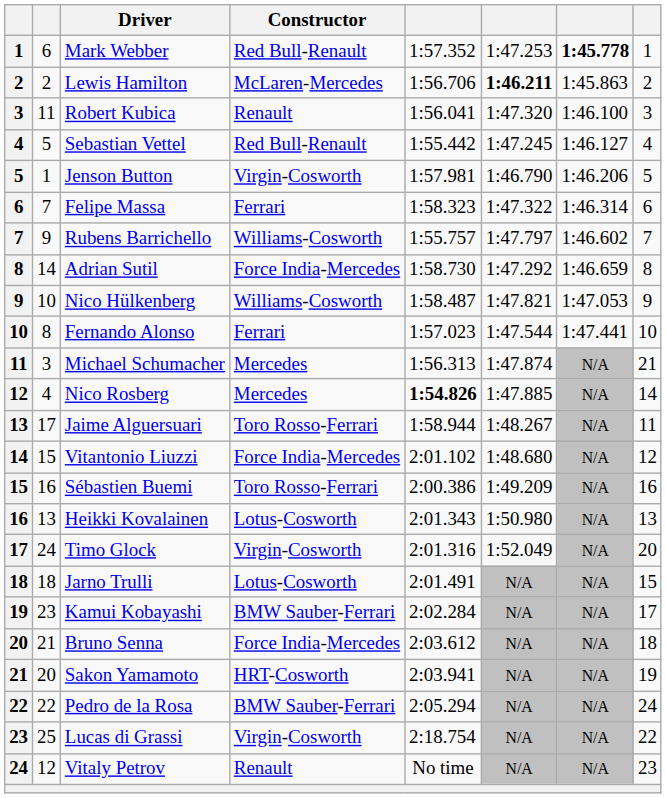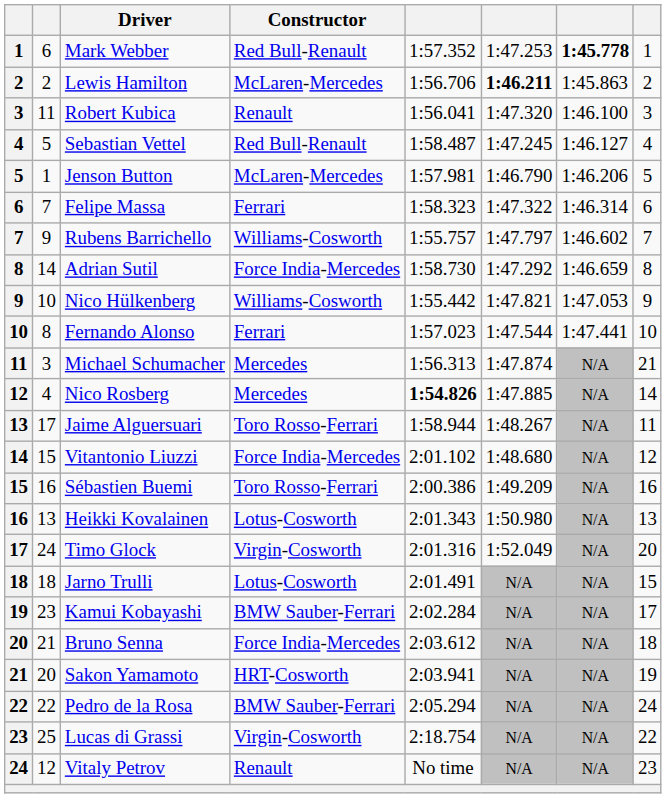 <table class="wikitable sortable" style="font-size: 85%">
 <tr>
 <th scope="col"></th>
 <th scope="col"></th>
 <th scope="col">Driver</th>
 <th scope="col">Constructor</th>
 <th scope="col"></th>
 <th scope="col"></th>
 <th scope="col"></th>
 <th scope="col"></th>
 </tr>
 <tr>
 <th scope="row">1</th>
 <td align="center">6</td>
 <td data-sort-value="WEB"> <a href='#'>Mark Webber</a></td>
 <td><a href='#'>Red Bull</a>-<a href='#'>Renault</a></td>
 <td>1:57.352</td>
 <td>1:47.253</td>
 <td><strong>1:45.778</strong></td>
 <td align="center">1</td>
 </tr>
 <tr>
 <th scope="row">2</th>
 <td align="center">2</td>
 <td data-sort-value="HAM"> <a href='#'>Lewis Hamilton</a></td>
 <td><a href='#'>McLaren</a>-<a href='#'>Mercedes</a></td>
 <td>1:56.706</td>
 <td><strong>1:46.211</strong></td>
 <td>1:45.863</td>
 <td align="center">2</td>
 </tr>
 <tr>
 <th scope="row">3</th>
 <td align="center">11</td>
 <td data-sort-value="KUB"> <a href='#'>Robert Kubica</a></td>
 <td><a href='#'>Renault</a></td>
 <td>1:56.041</td>
 <td>1:47.320</td>
 <td>1:46.100</td>
 <td align="center">3</td>
 </tr>
 <tr>
 <th scope="row">4</th>
 <td align="center">5</td>
 <td data-sort-value="VET"> <a href='#'>Sebastian Vettel</a></td>
 <td><a href='#'>Red Bull</a>-<a href='#'>Renault</a></td>
-<td>1:55.442</td>
+<td>1:58.487</td>
 <td>1:47.245</td>
 <td>1:46.127</td>
 <td align="center">4</td>
 </tr>
 <tr>
 <th scope="row">5</th>
 <td align="center">1</td>
 <td data-sort-value="BUT"> <a href='#'>Jenson Button</a></td>
-<td><a href='#'>Virgin</a>-<a href='#'>Cosworth</a></td>
+<td><a href='#'>McLaren</a>-<a href='#'>Mercedes</a></td>
 <td>1:57.981</td>
 <td>1:46.790</td>
 <td>1:46.206</td>
 <td align="center">5</td>
 </tr>
 <tr>
 <th scope="row">6</th>
 <td align="center">7</td>
 <td data-sort-value="MAS"> <a href='#'>Felipe Massa</a></td>
 <td><a href='#'>Ferrari</a></td>
 <td>1:58.323</td>
 <td>1:47.322</td>
 <td>1:46.314</td>
 <td align="center">6</td>
 </tr>
 <tr>
 <th scope="row">7</th>
 <td align="center">9</td>
 <td data-sort-value="BAR"> <a href='#'>Rubens Barrichello</a></td>
 <td><a href='#'>Williams</a>-<a href='#'>Cosworth</a></td>
 <td>1:55.757</td>
 <td>1:47.797</td>
 <td>1:46.602</td>
 <td align="center">7</td>
 </tr>
 <tr>
 <th scope="row">8</th>
 <td align="center">14</td>
 <td data-sort-value="SUT"> <a href='#'>Adrian Sutil</a></td>
 <td><a href='#'>Force India</a>-<a href='#'>Mercedes</a></td>
 <td>1:58.730</td>
 <td>1:47.292</td>
 <td>1:46.659</td>
 <td align="center">8</td>
 </tr>
 <tr>
 <th scope="row">9</th>
 <td align="center">10</td>
 <td data-sort-value="HUL"> <a href='#'>Nico Hülkenberg</a></td>
 <td><a href='#'>Williams</a>-<a href='#'>Cosworth</a></td>
-<td>1:58.487</td>
+<td>1:55.442</td>
 <td>1:47.821</td>
 <td>1:47.053</td>
 <td align="center">9</td>
 </tr>
 <tr>
 <th scope="row">10</th>
 <td align="center">8</td>
 <td data-sort-value="ALO"> <a href='#'>Fernando Alonso</a></td>
 <td><a href='#'>Ferrari</a></td>
 <td>1:57.023</td>
 <td>1:47.544</td>
 <td>1:47.441</td>
 <td align="center">10</td>
 </tr>
 <tr>
 <th scope="row">11</th>
 <td align="center">3</td>
 <td data-sort-value="SCH"> <a href='#'>Michael Schumacher</a></td>
 <td><a href='#'>Mercedes</a></td>
 <td>1:56.313</td>
 <td>1:47.874</td>
 <td style="background: silver" align="center" data-sort-value="11"><small>N/A</small></td>
 <td align="center">21</td>
 </tr>
 <tr>
 <th scope="row">12</th>
 <td align="center">4</td>
 <td data-sort-value="ROS"> <a href='#'>Nico Rosberg</a></td>
 <td><a href='#'>Mercedes</a></td>
 <td><strong>1:54.826</strong></td>
 <td>1:47.885</td>
 <td style="background: silver" align="center" data-sort-value="12"><small>N/A</small></td>
 <td align="center">14</td>
 </tr>
 <tr>
 <th scope="row">13</th>
 <td align="center">17</td>
 <td data-sort-value="ALG"> <a href='#'>Jaime Alguersuari</a></td>
 <td><a href='#'>Toro Rosso</a>-<a href='#'>Ferrari</a></td>
 <td>1:58.944</td>
 <td>1:48.267</td>
 <td style="background: silver" align="center" data-sort-value="13"><small>N/A</small></td>
 <td align="center">11</td>
 </tr>
 <tr>
 <th scope="row">14</th>
 <td align="center">15</td>
 <td data-sort-value="LIU"> <a href='#'>Vitantonio Liuzzi</a></td>
 <td><a href='#'>Force India</a>-<a href='#'>Mercedes</a></td>
 <td>2:01.102</td>
 <td>1:48.680</td>
 <td style="background: silver" align="center" data-sort-value="14"><small>N/A</small></td>
 <td align="center">12</td>
 </tr>
 <tr>
 <th scope="row">15</th>
 <td align="center">16</td>
 <td data-sort-value="BUE"> <a href='#'>Sébastien Buemi</a></td>
 <td><a href='#'>Toro Rosso</a>-<a href='#'>Ferrari</a></td>
 <td>2:00.386</td>
 <td>1:49.209</td>
 <td style="background: silver" align="center" data-sort-value="15"><small>N/A</small></td>
 <td align="center">16</td>
 </tr>
 <tr>
 <th scope="row">16</th>
 <td align="center">13</td>
 <td data-sort-value="KOV"> <a href='#'>Heikki Kovalainen</a></td>
 <td><a href='#'>Lotus</a>-<a href='#'>Cosworth</a></td>
 <td>2:01.343</td>
 <td>1:50.980</td>
 <td style="background: silver" align="center" data-sort-value="16"><small>N/A</small></td>
 <td align="center">13</td>
 </tr>
 <tr>
 <th scope="row">17</th>
 <td align="center">24</td>
 <td data-sort-value="GLO"> <a href='#'>Timo Glock</a></td>
 <td><a href='#'>Virgin</a>-<a href='#'>Cosworth</a></td>
 <td>2:01.316</td>
 <td>1:52.049</td>
 <td style="background: silver" align="center" data-sort-value="17"><small>N/A</small></td>
 <td align="center">20</td>
 </tr>
 <tr>
 <th scope="row">18</th>
 <td align="center">18</td>
 <td data-sort-value="TRU"> <a href='#'>Jarno Trulli</a></td>
 <td><a href='#'>Lotus</a>-<a href='#'>Cosworth</a></td>
 <td>2:01.491</td>
 <td style="background: silver" align="center" data-sort-value="18"><small>N/A</small></td>
 <td style="background: silver" align="center" data-sort-value="18"><small>N/A</small></td>
 <td align="center">15</td>
 </tr>
 <tr>
 <th scope="row">19</th>
 <td align="center">23</td>
 <td data-sort-value="KOB"> <a href='#'>Kamui Kobayashi</a></td>
 <td><a href='#'>BMW Sauber</a>-<a href='#'>Ferrari</a></td>
 <td>2:02.284</td>
 <td style="background: silver" align="center" data-sort-value="19"><small>N/A</small></td>
 <td style="background: silver" align="center" data-sort-value="19"><small>N/A</small></td>
 <td align="center">17</td>
 </tr>
 <tr>
 <th scope="row">20</th>
 <td align="center">21</td>
 <td data-sort-value="SEN"> <a href='#'>Bruno Senna</a></td>
 <td><a href='#'>Force India</a>-<a href='#'>Mercedes</a></td>
 <td>2:03.612</td>
 <td style="background: silver" align="center" data-sort-value="20"><small>N/A</small></td>
 <td style="background: silver" align="center" data-sort-value="20"><small>N/A</small></td>
 <td align="center">18</td>
 </tr>
 <tr>
 <th scope="row">21</th>
 <td align="center">20</td>
 <td data-sort-value="YAM"> <a href='#'>Sakon Yamamoto</a></td>
 <td><a href='#'>HRT</a>-<a href='#'>Cosworth</a></td>
 <td>2:03.941</td>
 <td style="background: silver" align="center" data-sort-value="21"><small>N/A</small></td>
 <td style="background: silver" align="center" data-sort-value="21"><small>N/A</small></td>
 <td align="center">19</td>
 </tr>
 <tr>
 <th scope="row">22</th>
 <td align="center">22</td>
 <td data-sort-value="DEL"> <a href='#'>Pedro de la Rosa</a></td>
 <td><a href='#'>BMW Sauber</a>-<a href='#'>Ferrari</a></td>
 <td>2:05.294</td>
 <td style="background: silver" align="center" data-sort-value="22"><small>N/A</small></td>
 <td style="background: silver" align="center" data-sort-value="22"><small>N/A</small></td>
 <td align="center">24</td>
 </tr>
 <tr>
 <th scope="row">23</th>
 <td align="center">25</td>
 <td data-sort-value="DIG"> <a href='#'>Lucas di Grassi</a></td>
 <td><a href='#'>Virgin</a>-<a href='#'>Cosworth</a></td>
 <td>2:18.754</td>
 <td style="background: silver" align="center" data-sort-value="23"><small>N/A</small></td>
 <td style="background: silver" align="center" data-sort-value="23"><small>N/A</small></td>
 <td align="center">22</td>
 </tr>
 <tr>
 <th scope="row">24</th>
 <td align="center">12</td>
 <td data-sort-value="PET"> <a href='#'>Vitaly Petrov</a></td>
 <td><a href='#'>Renault</a></td>
 <td align="center" data-sort-value="24">No time</td>
 <td style="background: silver" align="center" data-sort-value="24"><small>N/A</small></td>
 <td style="background: silver" align="center" data-sort-value="24"><small>N/A</small></td>
 <td align="center">23</td>
 </tr>
 <tr>
 <th colspan="8"></th>
 </tr>
 </table>
